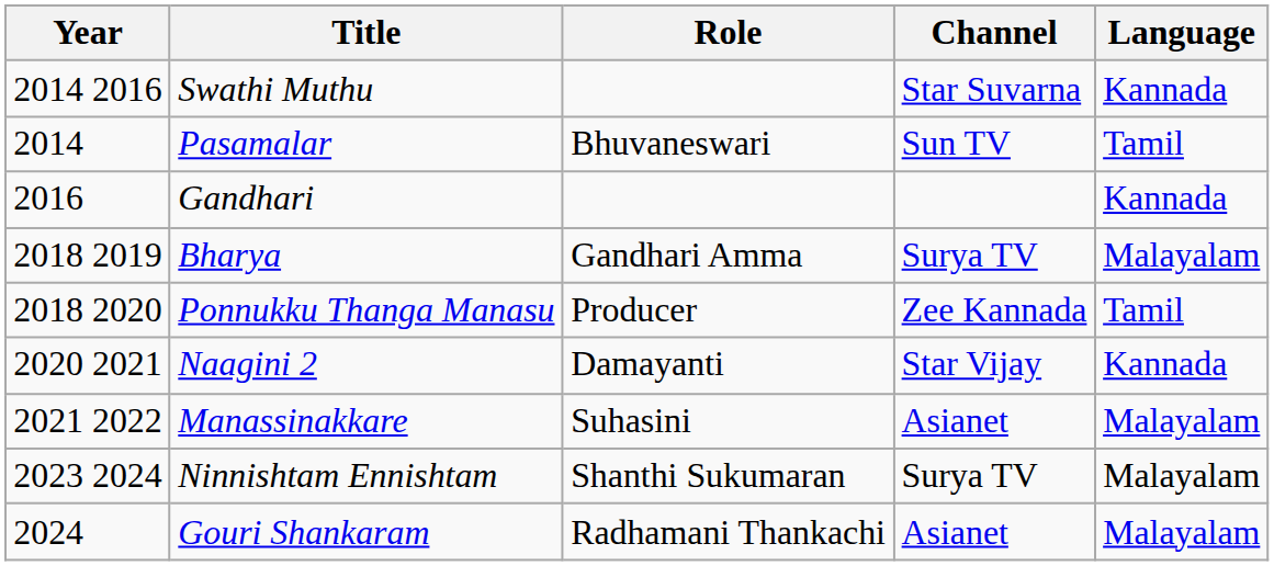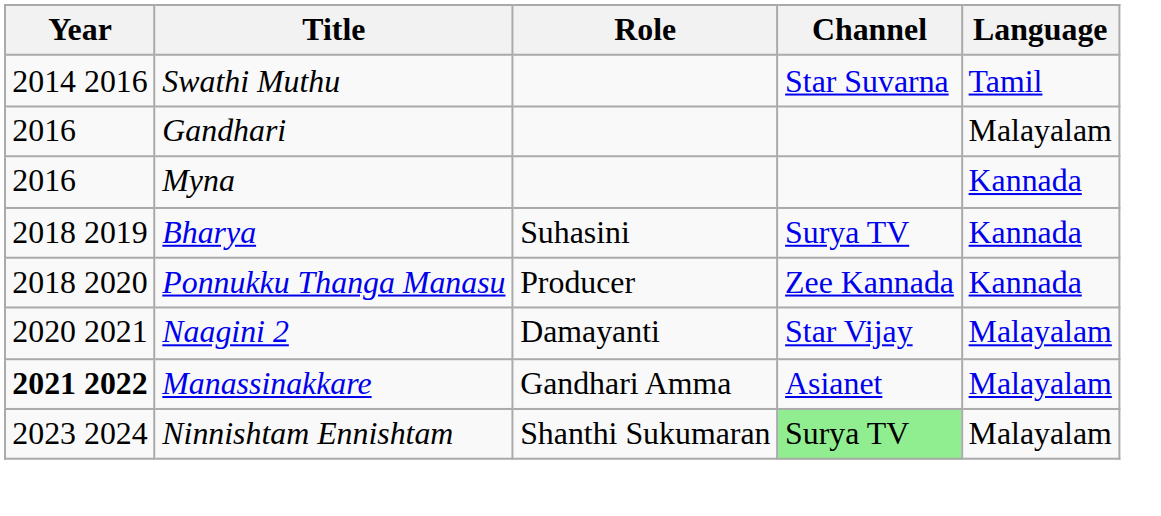 <table class="wikitable sortable">
 <tr>
 <th>Year</th>
 <th>Title</th>
 <th>Role</th>
 <th>Channel</th>
 <th>Language</th>
 </tr>
 <tr>
 <td>2014  2016</td>
 <td><em>Swathi Muthu</em></td>
 <td></td>
 <td><a href='#'>Star Suvarna</a></td>
-<td><a href='#'>Kannada</a></td>
-</tr>
-<tr>
-<td>2014</td>
-<td><em><a href='#'>Pasamalar</a></em></td>
-<td>Bhuvaneswari</td>
-<td><a href='#'>Sun TV</a></td>
 <td><a href='#'>Tamil</a></td>
 </tr>
 <tr>
 <td>2016</td>
 <td><em>Gandhari</em></td>
 <td></td>
 <td></td>
+<td>Malayalam</td>
+</tr>
+<tr>
+<td>2016</td>
+<td><em>Myna</em></td>
+<td></td>
+<td></td>
 <td><a href='#'>Kannada</a></td>
 </tr>
 <tr>
 <td>2018  2019</td>
 <td><em><a href='#'>Bharya</a></em></td>
-<td>Gandhari Amma</td>
+<td>Suhasini</td>
 <td><a href='#'>Surya TV</a></td>
-<td><a href='#'>Malayalam</a></td>
+<td><a href='#'>Kannada</a></td>
 </tr>
 <tr>
 <td>2018  2020</td>
 <td><em><a href='#'>Ponnukku Thanga Manasu</a></em></td>
 <td>Producer</td>
 <td><a href='#'>Zee Kannada</a></td>
-<td><a href='#'>Tamil</a></td>
+<td><a href='#'>Kannada</a></td>
 </tr>
 <tr>
 <td>2020  2021</td>
 <td><em><a href='#'>Naagini 2</a></em></td>
 <td>Damayanti</td>
 <td><a href='#'>Star Vijay</a></td>
-<td><a href='#'>Kannada</a></td>
+<td><a href='#'>Malayalam</a></td>
 </tr>
 <tr>
-<td>2021  2022</td>
+<td><strong>2021  2022</strong></td>
 <td><em><a href='#'>Manassinakkare</a></em></td>
-<td>Suhasini</td>
+<td>Gandhari Amma</td>
 <td><a href='#'>Asianet</a></td>
 <td><a href='#'>Malayalam</a></td>
 </tr>
 <tr>
 <td>2023  2024</td>
 <td><em>Ninnishtam Ennishtam</em></td>
 <td>Shanthi Sukumaran</td>
-<td>Surya TV</td>
+<td style="background: lightgreen;">Surya TV</td>
 <td>Malayalam</td>
 </tr>
-<tr>
-<td>2024</td>
-<td><em><a href='#'>Gouri Shankaram</a></em></td>
-<td>Radhamani Thankachi</td>
-<td><a href='#'>Asianet</a></td>
-<td><a href='#'>Malayalam</a></td>
-</tr>
 </table>
